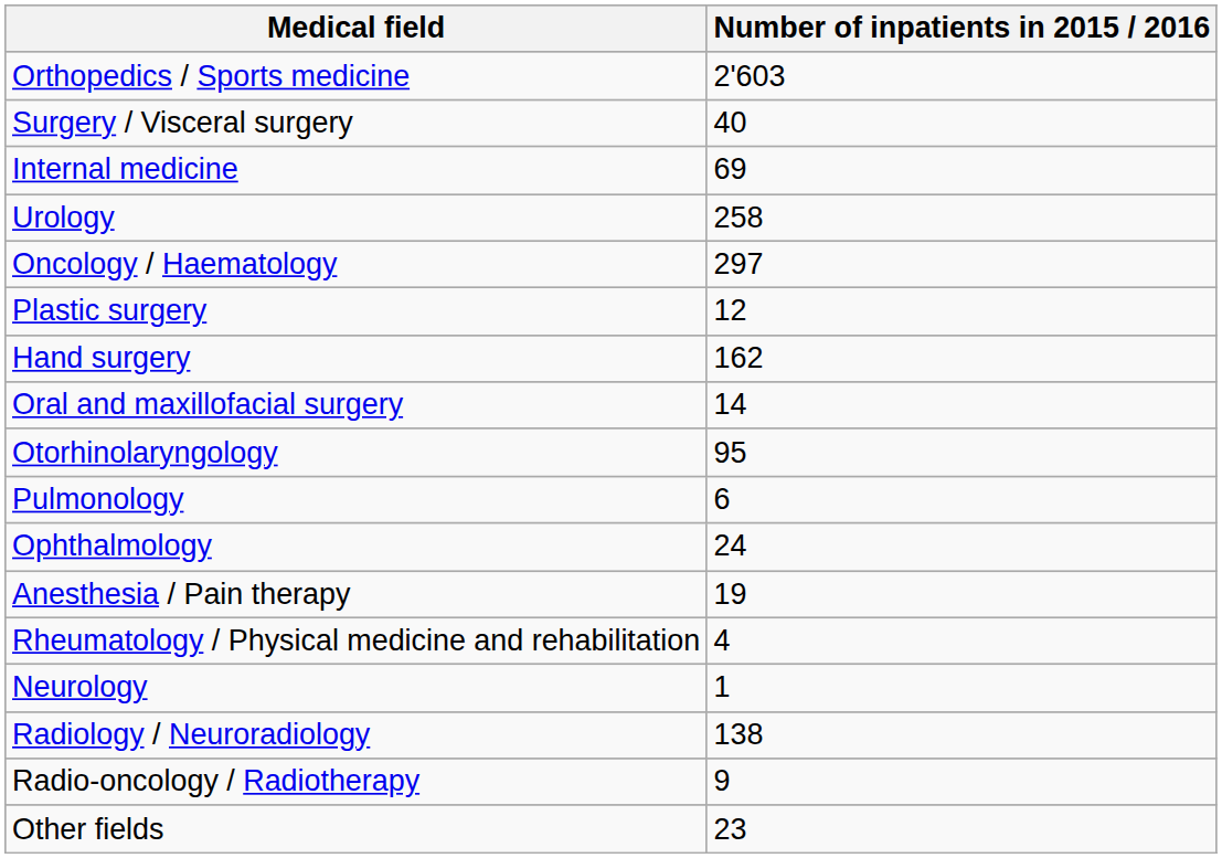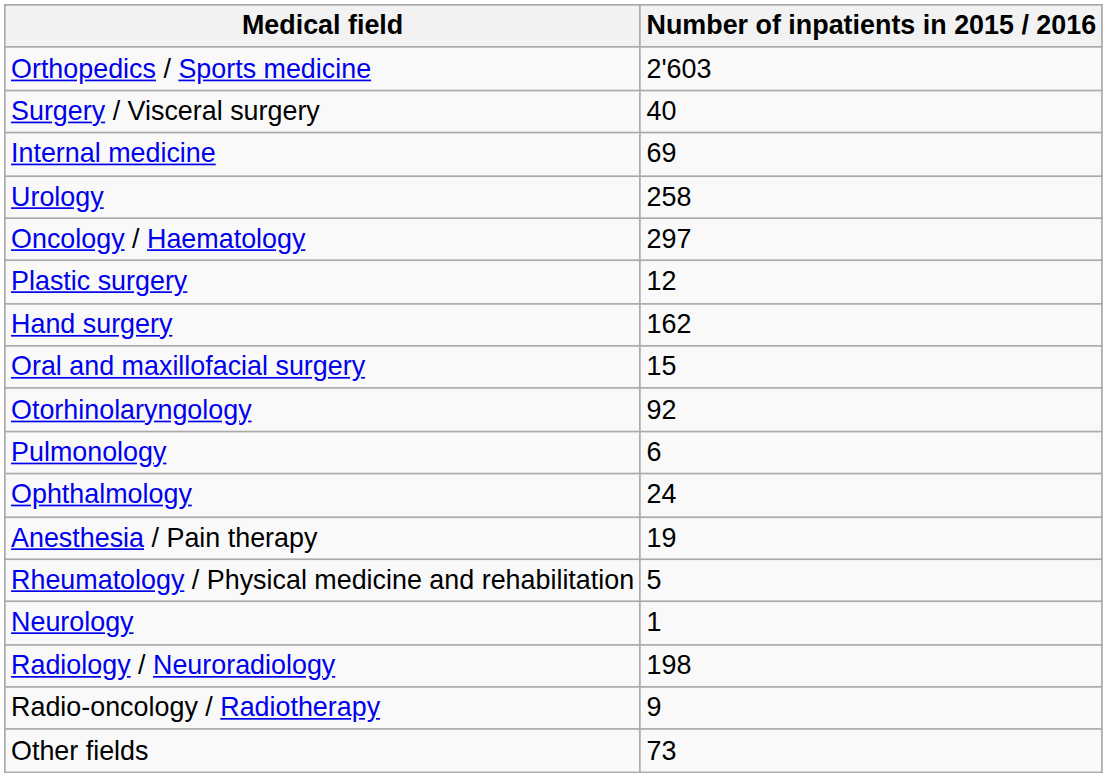 <table class="wikitable sortable">
 <tr>
 <th>Medical field</th>
 <th>Number of inpatients in 2015 / 2016</th>
 </tr>
 <tr>
 <td><a href='#'>Orthopedics</a> / <a href='#'>Sports medicine</a></td>
 <td>2'603</td>
 </tr>
 <tr>
 <td><a href='#'>Surgery</a> / Visceral surgery</td>
 <td>40</td>
 </tr>
 <tr>
 <td><a href='#'>Internal medicine</a></td>
 <td>69</td>
 </tr>
 <tr>
 <td><a href='#'>Urology</a></td>
 <td>258</td>
 </tr>
 <tr>
 <td><a href='#'>Oncology</a> / <a href='#'>Haematology</a></td>
 <td>297</td>
 </tr>
 <tr>
 <td><a href='#'>Plastic surgery</a></td>
 <td>12</td>
 </tr>
 <tr>
 <td><a href='#'>Hand surgery</a></td>
 <td>162</td>
 </tr>
 <tr>
 <td><a href='#'>Oral and maxillofacial surgery</a></td>
-<td>14</td>
+<td>15</td>
 </tr>
 <tr>
 <td><a href='#'>Otorhinolaryngology</a></td>
-<td>95</td>
+<td>92</td>
 </tr>
 <tr>
 <td><a href='#'>Pulmonology</a></td>
 <td>6</td>
 </tr>
 <tr>
 <td><a href='#'>Ophthalmology</a></td>
 <td>24</td>
 </tr>
 <tr>
 <td><a href='#'>Anesthesia</a> / Pain therapy</td>
 <td>19</td>
 </tr>
 <tr>
 <td><a href='#'>Rheumatology</a> / Physical medicine and rehabilitation</td>
-<td>4</td>
+<td>5</td>
 </tr>
 <tr>
 <td><a href='#'>Neurology</a></td>
 <td>1</td>
 </tr>
 <tr>
 <td><a href='#'>Radiology</a> / <a href='#'>Neuroradiology</a></td>
-<td>138</td>
+<td>198</td>
 </tr>
 <tr>
 <td>Radio-oncology / <a href='#'>Radiotherapy</a></td>
 <td>9</td>
 </tr>
 <tr>
 <td>Other fields</td>
-<td>23</td>
+<td>73</td>
 </tr>
 <tr>
 </tr>
 </table>
